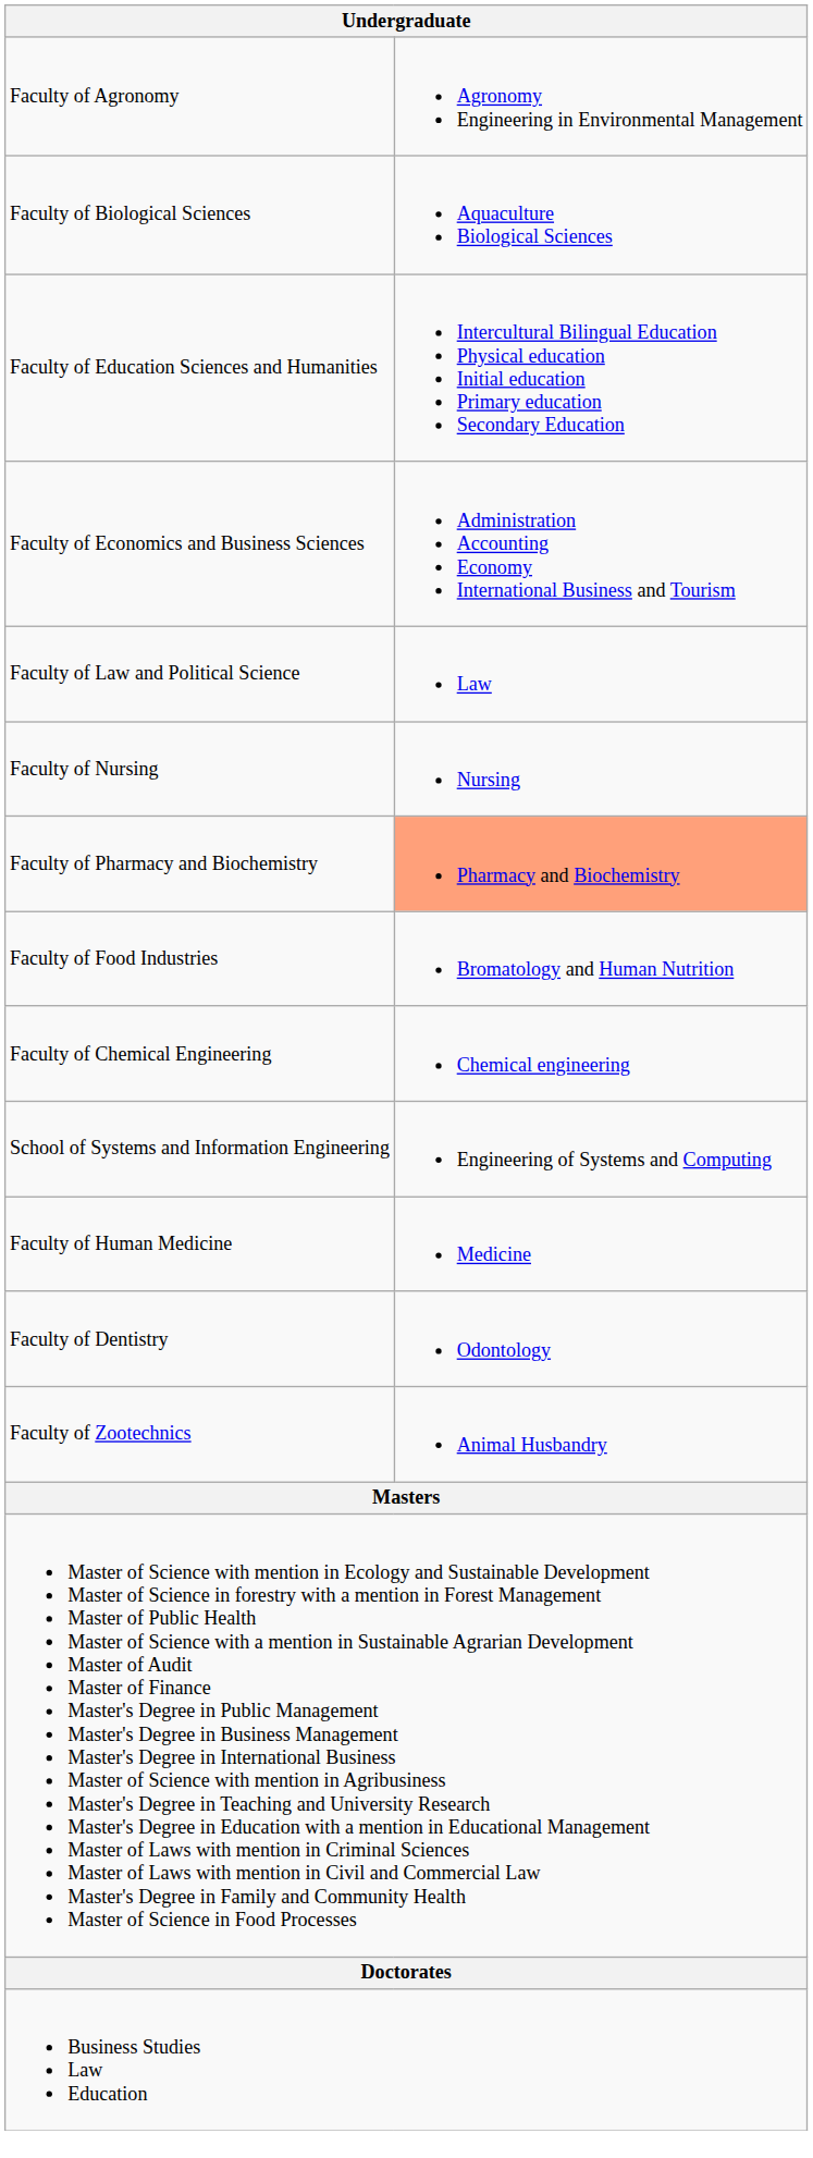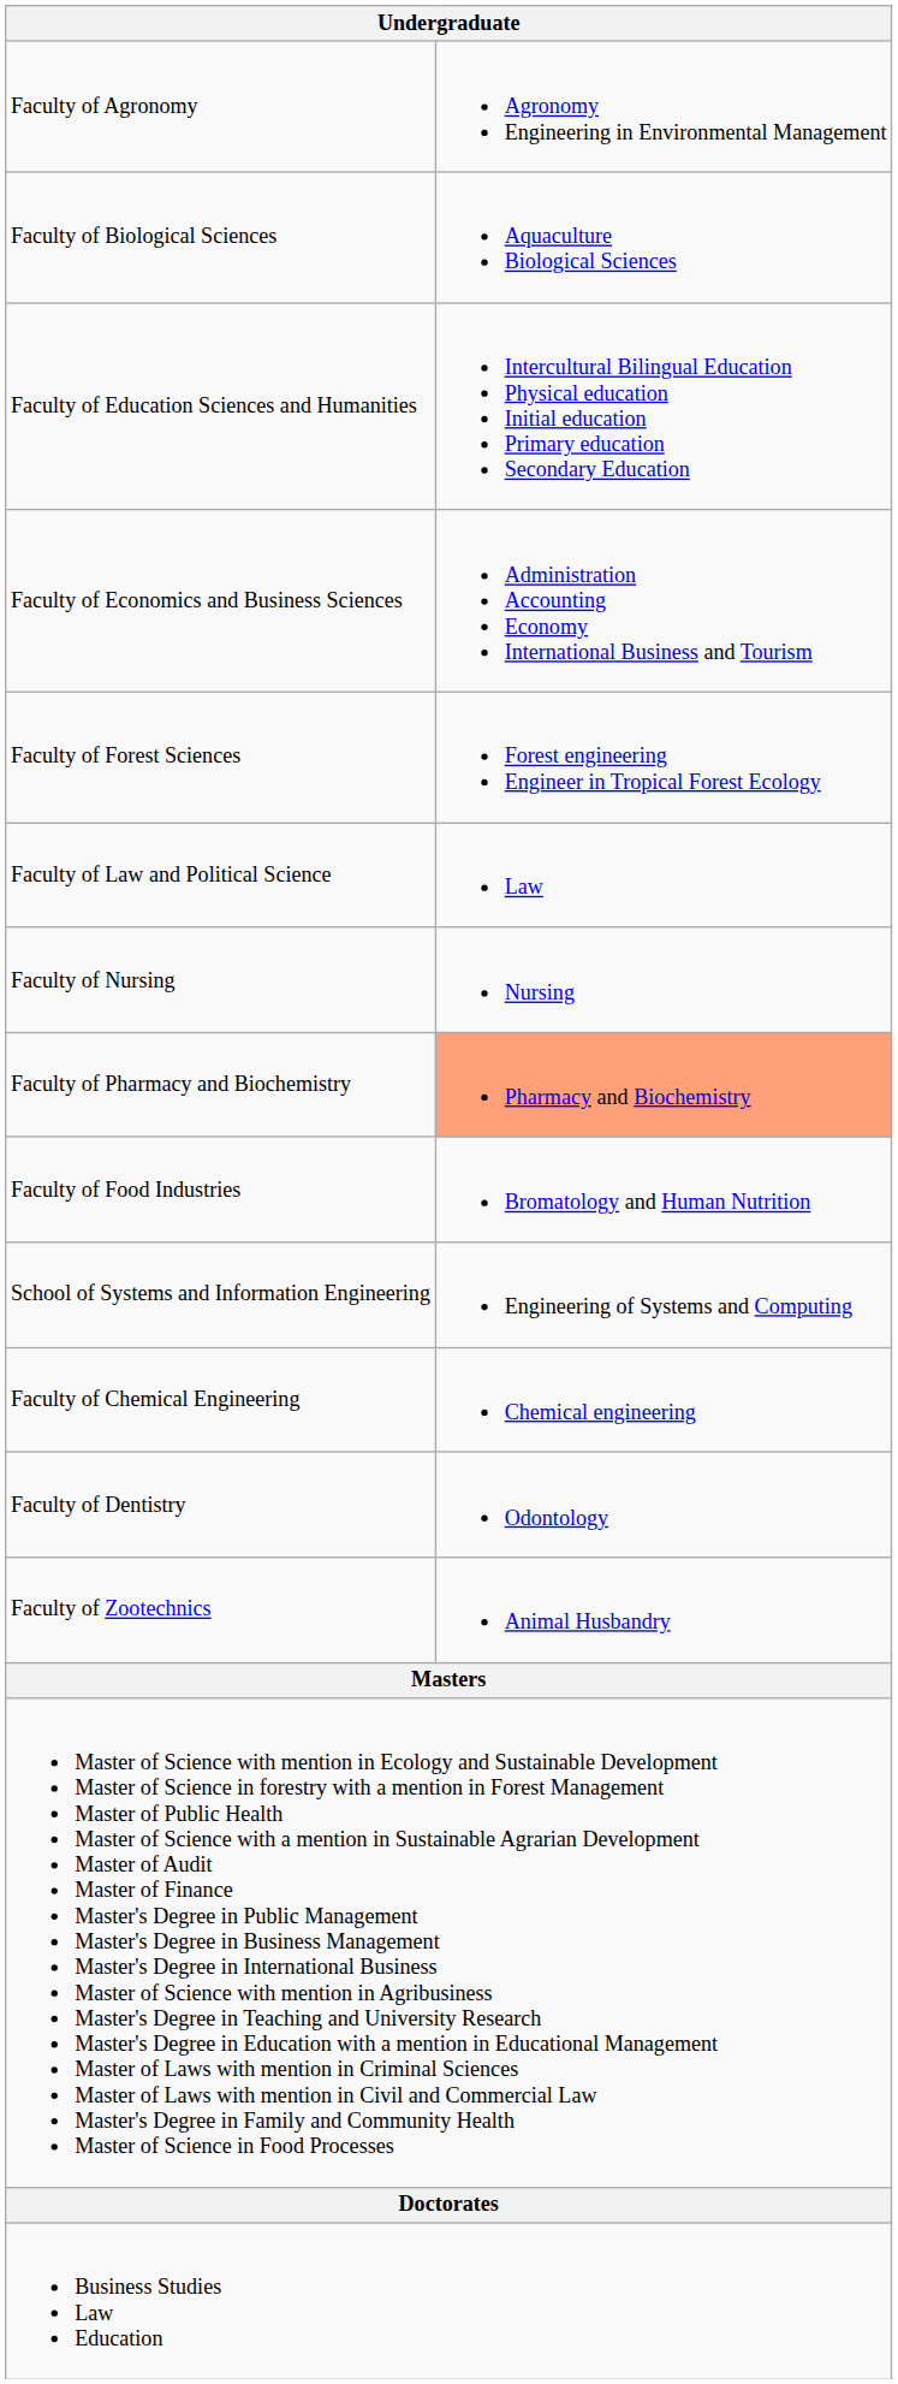 <table class="wikitable" style="font-size: 85%;">
 <tr>
 <th colspan="2">Undergraduate</th>
 </tr>
 <tr>
 <td>Faculty of Agronomy</td>
 <td><br><ul><li><a href='#'>Agronomy</a></li><li>Engineering in Environmental Management</li></ul></td>
 </tr>
 <tr>
 <td>Faculty of Biological Sciences</td>
 <td><br><ul><li><a href='#'>Aquaculture</a></li><li><a href='#'>Biological Sciences</a></li></ul></td>
 </tr>
 <tr>
 <td>Faculty of Education Sciences and Humanities</td>
 <td><br><ul><li><a href='#'>Intercultural Bilingual Education</a></li><li><a href='#'>Physical education</a></li><li><a href='#'>Initial education</a></li><li><a href='#'>Primary education</a></li><li><a href='#'>Secondary Education</a></li></ul></td>
 </tr>
 <tr>
 <td>Faculty of Economics and Business Sciences</td>
 <td><br><ul><li><a href='#'>Administration</a></li><li><a href='#'>Accounting</a></li><li><a href='#'>Economy</a></li><li><a href='#'>International Business</a> and <a href='#'>Tourism</a></li></ul></td>
 </tr>
 <tr>
+<td>Faculty of Forest Sciences</td>
+<td><br><ul><li><a href='#'>Forest engineering</a></li><li><a href='#'>Engineer in Tropical Forest Ecology</a></li></ul></td>
+</tr>
+<tr>
 <td>Faculty of Law and Political Science</td>
 <td><br><ul><li><a href='#'>Law</a></li></ul></td>
 </tr>
 <tr>
 <td>Faculty of Nursing</td>
 <td><br><ul><li><a href='#'>Nursing</a></li></ul></td>
 </tr>
 <tr>
 <td>Faculty of Pharmacy and Biochemistry</td>
 <td style="background: lightsalmon;"><br><ul><li><a href='#'>Pharmacy</a> and <a href='#'>Biochemistry</a></li></ul></td>
 </tr>
 <tr>
 <td>Faculty of Food Industries</td>
 <td><br><ul><li><a href='#'>Bromatology</a> and <a href='#'>Human Nutrition</a></li></ul></td>
 </tr>
 <tr>
-<td>Faculty of Chemical Engineering</td>
-<td><br><ul><li><a href='#'>Chemical engineering</a></li></ul></td>
-</tr>
-<tr>
 <td>School of Systems and Information Engineering</td>
 <td><br><ul><li>Engineering of Systems and <a href='#'>Computing</a></li></ul></td>
 </tr>
 <tr>
-<td>Faculty of Human Medicine</td>
-<td><br><ul><li><a href='#'>Medicine</a></li></ul></td>
+<td>Faculty of Chemical Engineering</td>
+<td><br><ul><li><a href='#'>Chemical engineering</a></li></ul></td>
 </tr>
 <tr>
 <td>Faculty of Dentistry</td>
 <td><br><ul><li><a href='#'>Odontology</a></li></ul></td>
 </tr>
 <tr>
 <td>Faculty of <a href='#'>Zootechnics</a></td>
 <td><br><ul><li><a href='#'>Animal Husbandry</a></li></ul></td>
 </tr>
 <tr>
 <th colspan="2">Masters</th>
 </tr>
 <tr>
 <td colspan="2"><br><ul><li>Master of Science with mention in Ecology and Sustainable Development</li><li>Master of Science in forestry with a mention in Forest Management</li><li>Master of Public Health</li><li>Master of Science with a mention in Sustainable Agrarian Development</li><li>Master of Audit</li><li>Master of Finance</li><li>Master's Degree in Public Management</li><li>Master's Degree in Business Management</li><li>Master's Degree in International Business</li><li>Master of Science with mention in Agribusiness</li><li>Master's Degree in Teaching and University Research</li><li>Master's Degree in Education with a mention in Educational Management</li><li>Master of Laws with mention in Criminal Sciences</li><li>Master of Laws with mention in Civil and Commercial Law</li><li>Master's Degree in Family and Community Health</li><li>Master of Science in Food Processes</li></ul></td>
 </tr>
 <tr>
 <th colspan="2">Doctorates</th>
 </tr>
 <tr>
 <td colspan="2"><br><ul><li>Business Studies</li><li>Law</li><li>Education</li></ul></td>
 </tr>
 </table>
